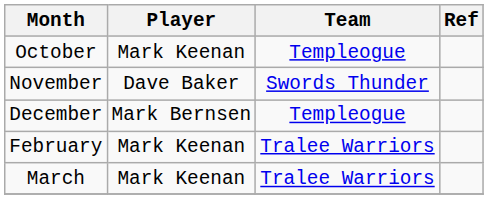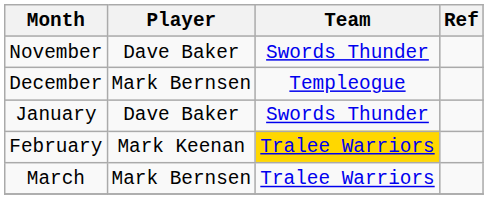 <table class="wikitable" style="text-align:center">
 <tr>
 <th>Month</th>
 <th>Player</th>
 <th>Team</th>
 <th>Ref</th>
-</tr>
-<tr>
-<td>October</td>
-<td>Mark Keenan</td>
-<td><a href='#'>Templeogue</a></td>
-<td></td>
 </tr>
 <tr>
 <td>November</td>
 <td>Dave Baker</td>
 <td><a href='#'>Swords Thunder</a></td>
 <td></td>
 </tr>
 <tr>
 <td>December</td>
 <td>Mark Bernsen</td>
 <td><a href='#'>Templeogue</a></td>
 <td></td>
 </tr>
 <tr>
+<td>January</td>
+<td>Dave Baker</td>
+<td><a href='#'>Swords Thunder</a></td>
+<td></td>
+</tr>
+<tr>
 <td>February</td>
 <td>Mark Keenan</td>
-<td><a href='#'>Tralee Warriors</a></td>
+<td style="background: gold;"><a href='#'>Tralee Warriors</a></td>
 <td></td>
 </tr>
 <tr>
 <td>March</td>
-<td>Mark Keenan</td>
+<td>Mark Bernsen</td>
 <td><a href='#'>Tralee Warriors</a></td>
 <td></td>
 </tr>
 <tr>
 </tr>
 </table>
